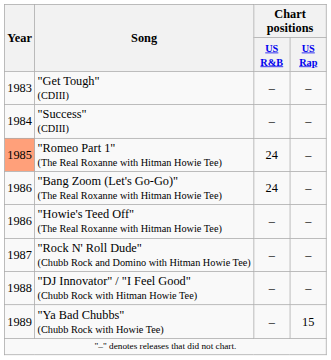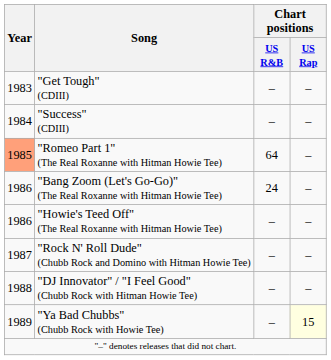 <table class="wikitable">
 <tr>
 <th rowspan="2">Year</th>
 <th rowspan="2">Song</th>
 <th colspan="4">Chart positions</th>
 </tr>
 <tr>
 <th width=40><small><a href='#'>US R&B</a></small></th>
 <th width=40><small><a href='#'>US Rap</a></small></th>
 </tr>
 <tr>
 <td>1983</td>
 <td>"Get Tough"<br><small>(CDIII)</small></td>
 <td align="center">–</td>
 <td align="center">–</td>
 </tr>
 <tr>
 <td>1984</td>
 <td>"Success"<br><small>(CDIII)</small></td>
 <td align="center">–</td>
 <td align="center">–</td>
 </tr>
 <tr>
 <td style="background: lightsalmon;">1985</td>
 <td>"Romeo Part 1"<br><small>(The Real Roxanne with Hitman Howie Tee)</small></td>
-<td align="center">24</td>
+<td align="center">64</td>
 <td align="center">–</td>
 </tr>
 <tr>
 <td>1986</td>
 <td>"Bang Zoom (Let's Go-Go)"<br><small>(The Real Roxanne with Hitman Howie Tee)</small></td>
 <td align="center">24</td>
 <td align="center">–</td>
 </tr>
 <tr>
 <td>1986</td>
 <td>"Howie's Teed Off"<br><small>(The Real Roxanne with Hitman Howie Tee)</small></td>
 <td align="center">–</td>
 <td align="center">–</td>
 </tr>
 <tr>
 <td>1987</td>
 <td>"Rock N' Roll Dude"<br><small>(Chubb Rock and Domino with Hitman Howie Tee)</small></td>
 <td align="center">–</td>
 <td align="center">–</td>
 </tr>
 <tr>
 <td>1988</td>
 <td>"DJ Innovator" / "I Feel Good"<br><small>(Chubb Rock with Hitman Howie Tee)</small></td>
 <td align="center">–</td>
 <td align="center">–</td>
 </tr>
 <tr>
 <td>1989</td>
 <td>"Ya Bad Chubbs"<br><small>(Chubb Rock with Howie Tee)</small></td>
 <td align="center">–</td>
-<td align="center">15</td>
+<td align="center" style="background: lightyellow;">15</td>
 </tr>
 <tr>
 <td colspan="6" style="text-align:center; font-size:9pt;">"–" denotes releases that did not chart.</td>
 </tr>
 </table>
